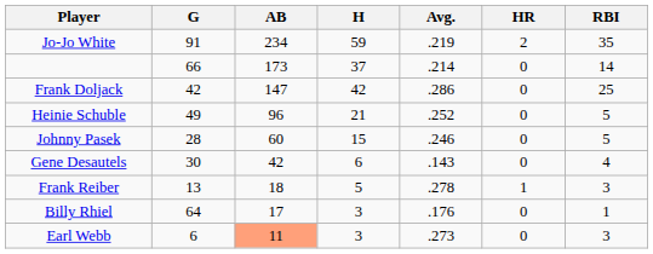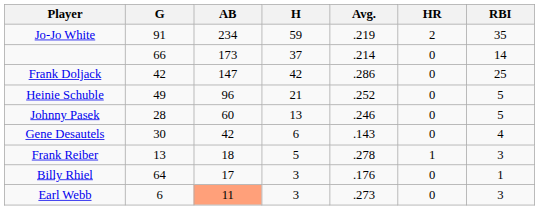 <table class="wikitable sortable">
 <tr>
 <th bgcolor="#DDDDFF" width="16%">Player</th>
 <th bgcolor="#DDDDFF" width="9%">G</th>
 <th bgcolor="#DDDDFF" width="9%">AB</th>
 <th bgcolor="#DDDDFF" width="9%">H</th>
 <th bgcolor="#DDDDFF" width="9%">Avg.</th>
 <th bgcolor="#DDDDFF" width="9%">HR</th>
 <th bgcolor="#DDDDFF" width="9%">RBI</th>
 </tr>
 <tr align="center">
 <td><a href='#'>Jo-Jo White</a></td>
 <td>91</td>
 <td>234</td>
 <td>59</td>
 <td>.219</td>
 <td>2</td>
 <td>35</td>
 </tr>
 <tr align="center">
 <td></td>
 <td>66</td>
 <td>173</td>
 <td>37</td>
 <td>.214</td>
 <td>0</td>
 <td>14</td>
 </tr>
 <tr align="center">
 <td><a href='#'>Frank Doljack</a></td>
 <td>42</td>
 <td>147</td>
 <td>42</td>
 <td>.286</td>
 <td>0</td>
 <td>25</td>
 </tr>
 <tr align="center">
 <td><a href='#'>Heinie Schuble</a></td>
 <td>49</td>
 <td>96</td>
 <td>21</td>
 <td>.252</td>
 <td>0</td>
 <td>5</td>
 </tr>
 <tr align="center">
 <td><a href='#'>Johnny Pasek</a></td>
 <td>28</td>
 <td>60</td>
-<td>15</td>
+<td>13</td>
 <td>.246</td>
 <td>0</td>
 <td>5</td>
 </tr>
 <tr align="center">
 <td><a href='#'>Gene Desautels</a></td>
 <td>30</td>
 <td>42</td>
 <td>6</td>
 <td>.143</td>
 <td>0</td>
 <td>4</td>
 </tr>
 <tr align="center">
 <td><a href='#'>Frank Reiber</a></td>
 <td>13</td>
 <td>18</td>
 <td>5</td>
 <td>.278</td>
 <td>1</td>
 <td>3</td>
 </tr>
 <tr align="center">
 <td><a href='#'>Billy Rhiel</a></td>
 <td>64</td>
 <td>17</td>
 <td>3</td>
 <td>.176</td>
 <td>0</td>
 <td>1</td>
 </tr>
 <tr align="center">
 <td><a href='#'>Earl Webb</a></td>
 <td>6</td>
 <td style="background: lightsalmon;">11</td>
 <td>3</td>
 <td>.273</td>
 <td>0</td>
 <td>3</td>
 </tr>
 </table>
